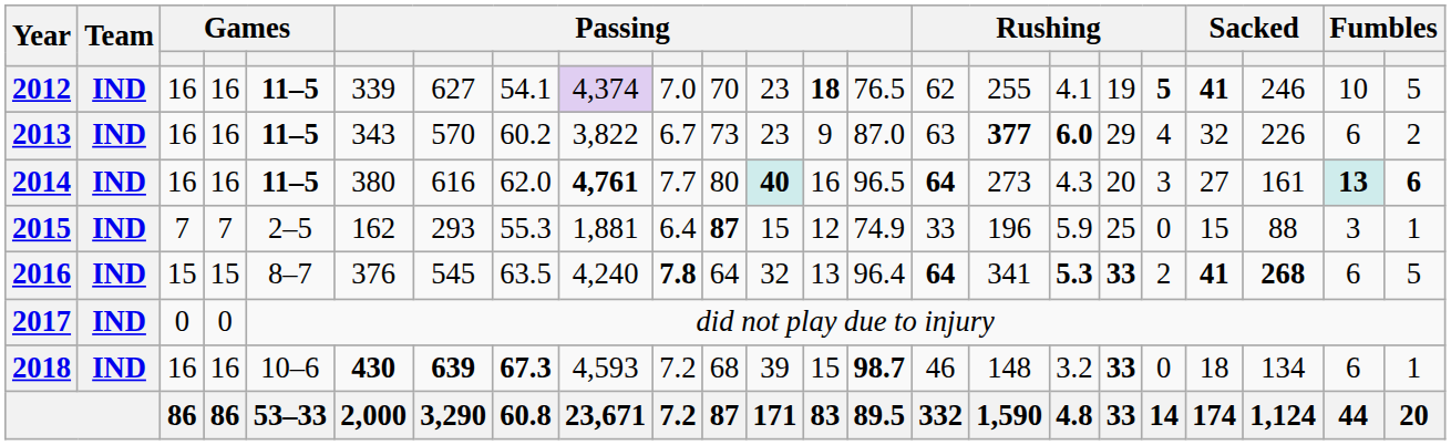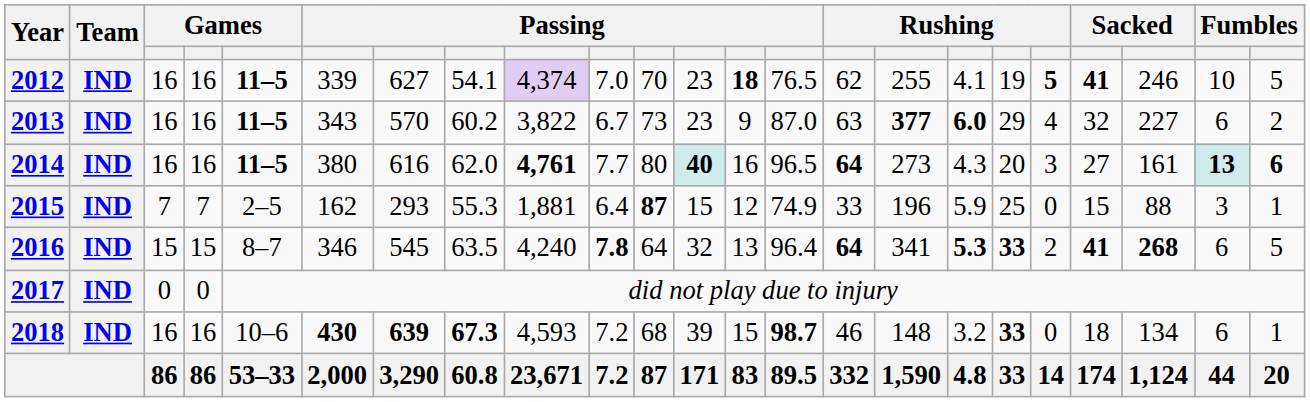 <table class="wikitable" style="text-align:center;">
 <tr>
 <th rowspan="2">Year</th>
 <th rowspan="2">Team</th>
 <th colspan="3">Games</th>
 <th colspan="9">Passing</th>
 <th colspan="5">Rushing</th>
 <th colspan="2">Sacked</th>
 <th colspan="2">Fumbles</th>
 </tr>
 <tr>
 <th></th>
 <th></th>
 <th></th>
 <th></th>
 <th></th>
 <th></th>
 <th></th>
 <th></th>
 <th></th>
 <th></th>
 <th></th>
 <th></th>
 <th></th>
 <th></th>
 <th></th>
 <th></th>
 <th></th>
 <th></th>
 <th></th>
 <th></th>
 <th></th>
 </tr>
 <tr>
 <th><a href='#'>2012</a></th>
 <th><a href='#'>IND</a></th>
 <td>16</td>
 <td>16</td>
 <td><strong>11–5</strong></td>
 <td>339</td>
 <td>627</td>
 <td>54.1</td>
 <td style="background:#e0cef2;">4,374</td>
 <td>7.0</td>
 <td>70</td>
 <td>23</td>
 <td><strong>18</strong></td>
 <td>76.5</td>
 <td>62</td>
 <td>255</td>
 <td>4.1</td>
 <td>19</td>
 <td><strong>5</strong></td>
 <td><strong>41</strong></td>
 <td>246</td>
 <td>10</td>
 <td>5</td>
 </tr>
 <tr>
 <th><a href='#'>2013</a></th>
 <th><a href='#'>IND</a></th>
 <td>16</td>
 <td>16</td>
 <td><strong>11–5</strong></td>
 <td>343</td>
 <td>570</td>
 <td>60.2</td>
 <td>3,822</td>
 <td>6.7</td>
 <td>73</td>
 <td>23</td>
 <td>9</td>
 <td>87.0</td>
 <td>63</td>
 <td><strong>377</strong></td>
 <td><strong>6.0</strong></td>
 <td>29</td>
 <td>4</td>
 <td>32</td>
-<td>226</td>
+<td>227</td>
 <td>6</td>
 <td>2</td>
 </tr>
 <tr>
 <th><a href='#'>2014</a></th>
 <th><a href='#'>IND</a></th>
 <td>16</td>
 <td>16</td>
 <td><strong>11–5</strong></td>
 <td>380</td>
 <td>616</td>
 <td>62.0</td>
 <td><strong>4,761</strong></td>
 <td>7.7</td>
 <td>80</td>
 <td style="background:#cfecec;"><strong>40</strong></td>
 <td>16</td>
 <td>96.5</td>
 <td><strong>64</strong></td>
 <td>273</td>
 <td>4.3</td>
 <td>20</td>
 <td>3</td>
 <td>27</td>
 <td>161</td>
 <td style="background:#cfecec"><strong>13</strong></td>
 <td><strong>6</strong></td>
 </tr>
 <tr>
 <th><a href='#'>2015</a></th>
 <th><a href='#'>IND</a></th>
 <td>7</td>
 <td>7</td>
 <td>2–5</td>
 <td>162</td>
 <td>293</td>
 <td>55.3</td>
 <td>1,881</td>
 <td>6.4</td>
 <td><strong>87</strong></td>
 <td>15</td>
 <td>12</td>
 <td>74.9</td>
 <td>33</td>
 <td>196</td>
 <td>5.9</td>
 <td>25</td>
 <td>0</td>
 <td>15</td>
 <td>88</td>
 <td>3</td>
 <td>1</td>
 </tr>
 <tr>
 <th><a href='#'>2016</a></th>
 <th><a href='#'>IND</a></th>
 <td>15</td>
 <td>15</td>
 <td>8–7</td>
-<td>376</td>
+<td>346</td>
 <td>545</td>
 <td>63.5</td>
 <td>4,240</td>
 <td><strong>7.8</strong></td>
 <td>64</td>
 <td>32</td>
 <td>13</td>
 <td>96.4</td>
 <td><strong>64</strong></td>
 <td>341</td>
 <td><strong>5.3</strong></td>
 <td><strong>33</strong></td>
 <td>2</td>
 <td><strong>41</strong></td>
 <td><strong>268</strong></td>
 <td>6</td>
 <td>5</td>
 </tr>
 <tr>
 <th><a href='#'>2017</a></th>
 <th><a href='#'>IND</a></th>
 <td>0</td>
 <td>0</td>
 <td colspan="19"><em>did not play due to injury</em></td>
 </tr>
 <tr>
 <th><a href='#'>2018</a></th>
 <th><a href='#'>IND</a></th>
 <td>16</td>
 <td>16</td>
 <td>10–6</td>
 <td><strong>430</strong></td>
 <td><strong>639</strong></td>
 <td><strong>67.3</strong></td>
 <td>4,593</td>
 <td>7.2</td>
 <td>68</td>
 <td>39</td>
 <td>15</td>
 <td><strong>98.7</strong></td>
 <td>46</td>
 <td>148</td>
 <td>3.2</td>
 <td><strong>33</strong></td>
 <td>0</td>
 <td>18</td>
 <td>134</td>
 <td>6</td>
 <td>1</td>
 </tr>
 <tr>
 <th colspan="2"></th>
 <th>86</th>
 <th>86</th>
 <th>53–33</th>
 <th>2,000</th>
 <th>3,290</th>
 <th>60.8</th>
 <th>23,671</th>
 <th>7.2</th>
 <th>87</th>
 <th>171</th>
 <th>83</th>
 <th>89.5</th>
 <th>332</th>
 <th>1,590</th>
 <th>4.8</th>
 <th>33</th>
 <th>14</th>
 <th>174</th>
 <th>1,124</th>
 <th>44</th>
 <th>20</th>
 </tr>
 </table>
